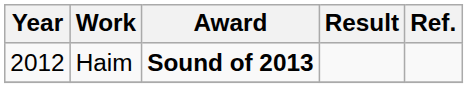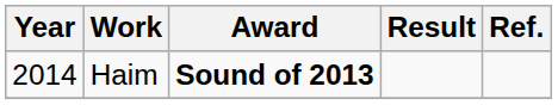 <table class="wikitable">
 <tr>
 <th width="30px">Year</th>
 <th>Work</th>
 <th>Award</th>
 <th>Result</th>
 <th>Ref.</th>
 </tr>
 <tr>
-<td>2012</td>
+<td>2014</td>
 <td>Haim</td>
 <td><strong>Sound of 2013</strong></td>
 <td></td>
 <td></td>
 </tr>
 <tr>
 </tr>
 </table>
